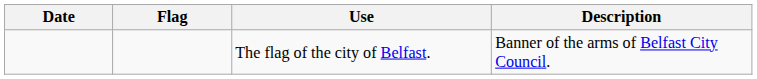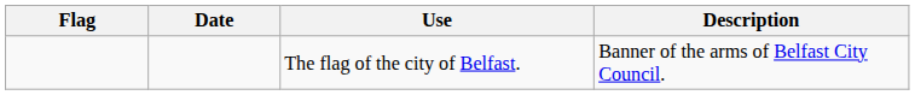 <table class="wikitable">
 <tr>
+<th width="110">Flag</th>
 <th width="100">Date</th>
-<th width="110">Flag</th>
 <th width="250">Use</th>
 <th width="250">Description</th>
 </tr>
 <tr>
 <td></td>
 <td></td>
 <td>The flag of the city of <a href='#'>Belfast</a>.</td>
 <td>Banner of the arms of <a href='#'>Belfast City Council</a>.</td>
 </tr>
 </table>
